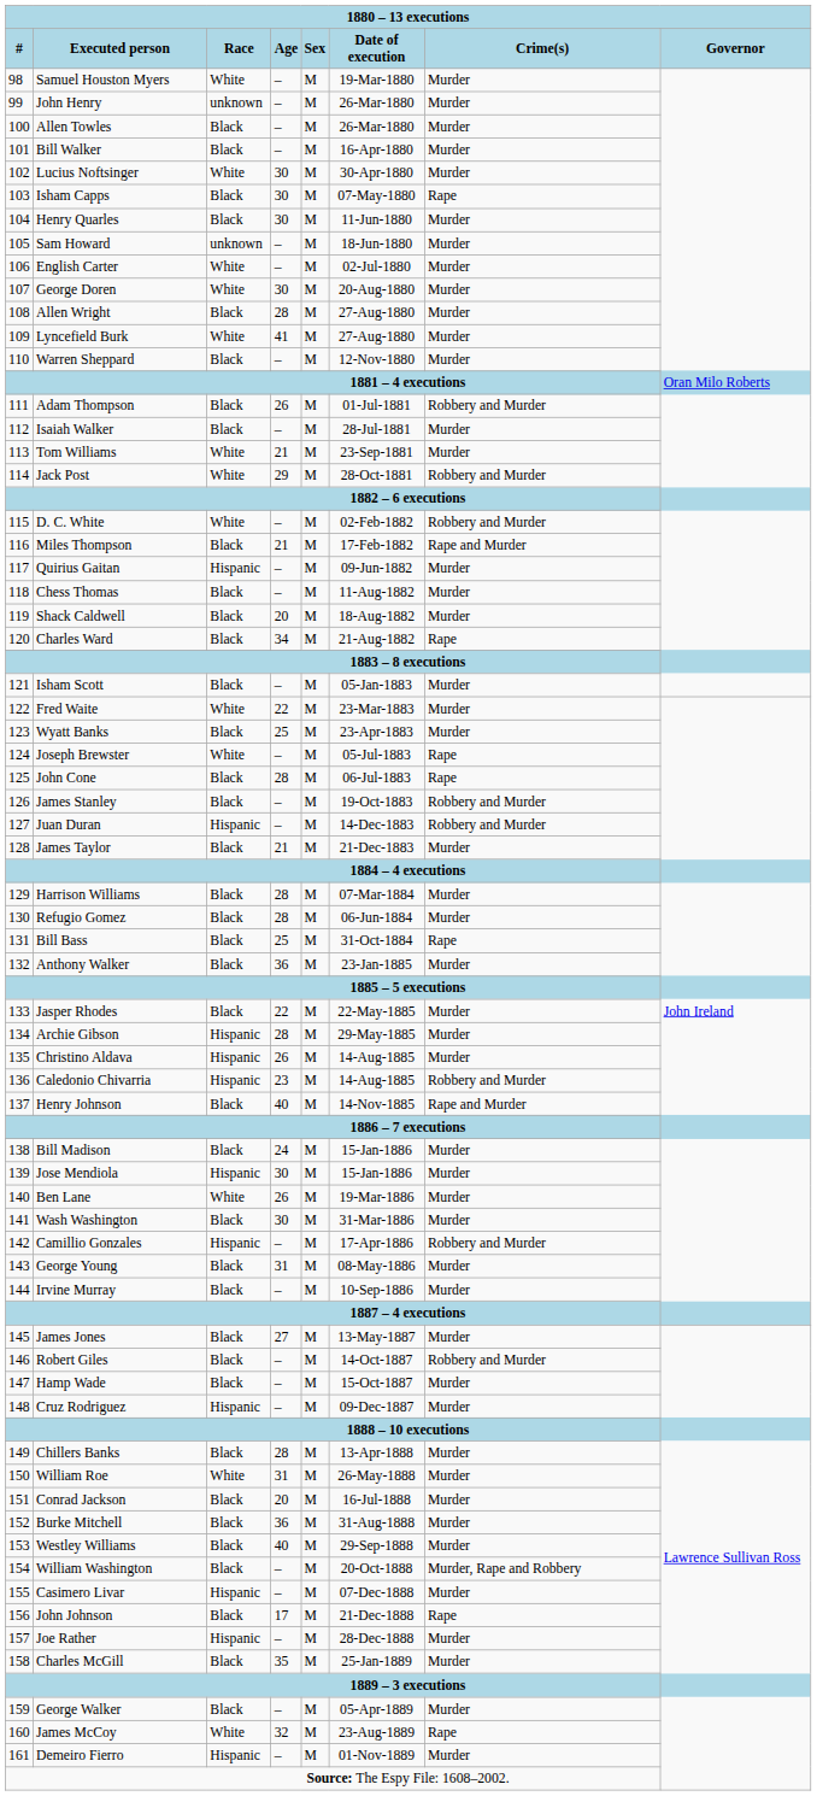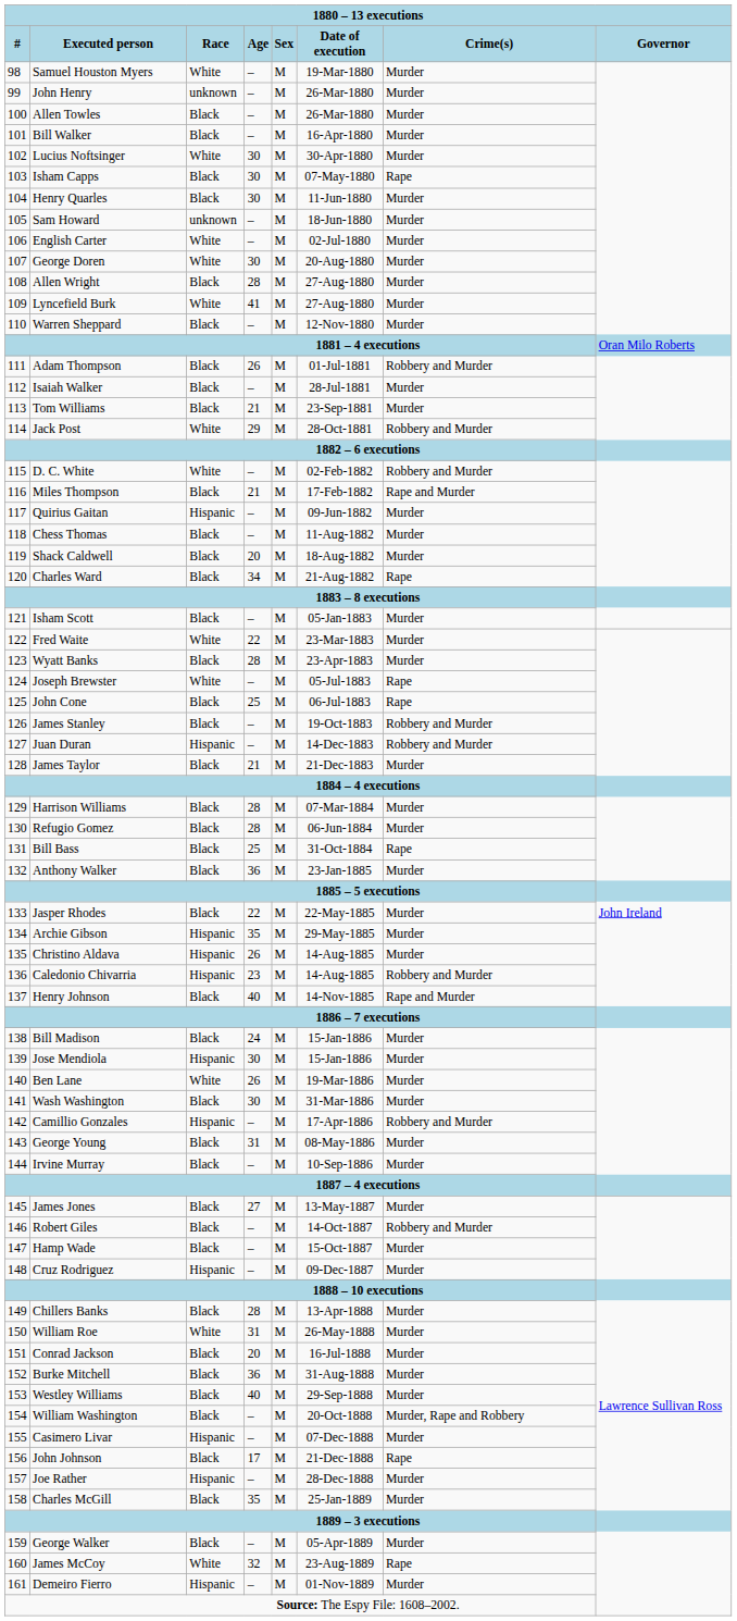 <table class="wikitable" style="font-size:95%; ">
 <tr>
 <th colspan="8" style="background-color:#ADD8E6">1880 – 13 executions</th>
 </tr>
 <tr>
 <th style="background-color:#ADD8E6" width="3%">#</th>
 <th style="background-color:#ADD8E6" width="22%">Executed person</th>
 <th style="background-color:#ADD8E6" width="8%">Race</th>
 <th style="background-color:#ADD8E6" width="3%">Age</th>
 <th style="background-color:#ADD8E6" width="3%">Sex</th>
 <th style="background-color:#ADD8E6" width="12%">Date of <br>execution</th>
 <th style="background-color:#ADD8E6" width="30%">Crime(s)</th>
 <th style="background-color:#ADD8E6" width="30%">Governor</th>
 </tr>
 <tr>
 <td>98</td>
 <td>Samuel Houston Myers </td>
 <td>White</td>
 <td>–</td>
 <td>M</td>
 <td align=center>19-Mar-1880</td>
 <td>Murder</td>
 <td Rowspan="27"><a href='#'>Oran Milo Roberts</a></td>
 </tr>
 <tr>
 <td>99</td>
 <td>John Henry</td>
 <td>unknown</td>
 <td>–</td>
 <td>M</td>
 <td align=center>26-Mar-1880</td>
 <td>Murder</td>
 </tr>
 <tr>
 <td>100</td>
 <td>Allen Towles</td>
 <td>Black</td>
 <td>–</td>
 <td>M</td>
 <td align=center>26-Mar-1880</td>
 <td>Murder</td>
 </tr>
 <tr>
 <td>101</td>
 <td>Bill Walker</td>
 <td>Black</td>
 <td>–</td>
 <td>M</td>
 <td align=center>16-Apr-1880</td>
 <td>Murder</td>
 </tr>
 <tr>
 <td>102</td>
 <td>Lucius Noftsinger</td>
 <td>White</td>
 <td>30</td>
 <td>M</td>
 <td align=center>30-Apr-1880</td>
 <td>Murder</td>
 </tr>
 <tr>
 <td>103</td>
 <td>Isham Capps</td>
 <td>Black</td>
 <td>30</td>
 <td>M</td>
 <td align=center>07-May-1880</td>
 <td>Rape</td>
 </tr>
 <tr>
 <td>104</td>
 <td>Henry Quarles</td>
 <td>Black</td>
 <td>30</td>
 <td>M</td>
 <td align=center>11-Jun-1880</td>
 <td>Murder</td>
 </tr>
 <tr>
 <td>105</td>
 <td>Sam Howard</td>
 <td>unknown</td>
 <td>–</td>
 <td>M</td>
 <td align=center>18-Jun-1880</td>
 <td>Murder</td>
 </tr>
 <tr>
 <td>106</td>
 <td>English Carter</td>
 <td>White</td>
 <td>–</td>
 <td>M</td>
 <td align=center>02-Jul-1880</td>
 <td>Murder</td>
 </tr>
 <tr>
 <td>107</td>
 <td>George Doren</td>
 <td>White</td>
 <td>30</td>
 <td>M</td>
 <td align=center>20-Aug-1880</td>
 <td>Murder</td>
 </tr>
 <tr>
 <td>108</td>
 <td>Allen Wright</td>
 <td>Black</td>
 <td>28</td>
 <td>M</td>
 <td align=center>27-Aug-1880</td>
 <td>Murder</td>
 </tr>
 <tr>
 <td>109</td>
 <td>Lyncefield Burk</td>
 <td>White</td>
 <td>41</td>
 <td>M</td>
 <td align=center>27-Aug-1880</td>
 <td>Murder</td>
 </tr>
 <tr>
 <td>110</td>
 <td>Warren Sheppard </td>
 <td>Black</td>
 <td>–</td>
 <td>M</td>
 <td align=center>12-Nov-1880</td>
 <td>Murder</td>
 </tr>
 <tr>
 <th colspan="8" style="background-color:#ADD8E6">1881 – 4 executions</th>
 </tr>
 <tr>
 <td>111</td>
 <td>Adam Thompson</td>
 <td>Black</td>
 <td>26</td>
 <td>M</td>
 <td align=center>01-Jul-1881</td>
 <td>Robbery and Murder</td>
 </tr>
 <tr>
 <td>112</td>
 <td>Isaiah Walker</td>
 <td>Black</td>
 <td>–</td>
 <td>M</td>
 <td align=center>28-Jul-1881</td>
 <td>Murder</td>
 </tr>
 <tr>
 <td>113</td>
 <td>Tom Williams</td>
-<td>White</td>
+<td>Black</td>
 <td>21</td>
 <td>M</td>
 <td align=center>23-Sep-1881</td>
 <td>Murder</td>
 </tr>
 <tr>
 <td>114</td>
 <td>Jack Post</td>
 <td>White</td>
 <td>29</td>
 <td>M</td>
 <td align=center>28-Oct-1881</td>
 <td>Robbery and Murder</td>
 </tr>
 <tr>
 <th colspan="8" style="background-color:#ADD8E6">1882 – 6 executions</th>
 </tr>
 <tr>
 <td>115</td>
 <td>D. C. White</td>
 <td>White</td>
 <td>–</td>
 <td>M</td>
 <td align=center>02-Feb-1882</td>
 <td>Robbery and Murder</td>
 </tr>
 <tr>
 <td>116</td>
 <td>Miles Thompson</td>
 <td>Black</td>
 <td>21</td>
 <td>M</td>
 <td align=center>17-Feb-1882</td>
 <td>Rape and Murder</td>
 </tr>
 <tr>
 <td>117</td>
 <td>Quirius Gaitan</td>
 <td>Hispanic</td>
 <td>–</td>
 <td>M</td>
 <td align=center>09-Jun-1882</td>
 <td>Murder</td>
 </tr>
 <tr>
 <td>118</td>
 <td>Chess Thomas</td>
 <td>Black</td>
 <td>–</td>
 <td>M</td>
 <td align=center>11-Aug-1882</td>
 <td>Murder</td>
 </tr>
 <tr>
 <td>119</td>
 <td>Shack Caldwell</td>
 <td>Black</td>
 <td>20</td>
 <td>M</td>
 <td align=center>18-Aug-1882</td>
 <td>Murder</td>
 </tr>
 <tr>
 <td>120</td>
 <td>Charles Ward </td>
 <td>Black</td>
 <td>34</td>
 <td>M</td>
 <td align=center>21-Aug-1882</td>
 <td>Rape</td>
 </tr>
 <tr>
 <th colspan="8" style="background-color:#ADD8E6">1883 – 8 executions</th>
 </tr>
 <tr>
 <td>121</td>
 <td>Isham Scott</td>
 <td>Black</td>
 <td>–</td>
 <td>M</td>
 <td align=center>05-Jan-1883</td>
 <td>Murder</td>
 </tr>
 <tr>
 <td>122</td>
 <td>Fred Waite</td>
 <td>White</td>
 <td>22</td>
 <td>M</td>
 <td align=center>23-Mar-1883</td>
 <td>Murder</td>
 <td Rowspan="27"><a href='#'>John Ireland</a></td>
 </tr>
 <tr>
 <td>123</td>
 <td>Wyatt Banks</td>
 <td>Black</td>
-<td>25</td>
+<td>28</td>
 <td>M</td>
 <td align=center>23-Apr-1883</td>
 <td>Murder</td>
 </tr>
 <tr>
 <td>124</td>
 <td>Joseph Brewster</td>
 <td>White</td>
 <td>–</td>
 <td>M</td>
 <td align=center>05-Jul-1883</td>
 <td>Rape</td>
 </tr>
 <tr>
 <td>125</td>
 <td>John Cone</td>
 <td>Black</td>
-<td>28</td>
+<td>25</td>
 <td>M</td>
 <td align=center>06-Jul-1883</td>
 <td>Rape</td>
 </tr>
 <tr>
 <td>126</td>
 <td>James Stanley</td>
 <td>Black</td>
 <td>–</td>
 <td>M</td>
 <td align=center>19-Oct-1883</td>
 <td>Robbery and Murder</td>
 </tr>
 <tr>
 <td>127</td>
 <td>Juan Duran</td>
 <td>Hispanic</td>
 <td>–</td>
 <td>M</td>
 <td align=center>14-Dec-1883</td>
 <td>Robbery and Murder</td>
 </tr>
 <tr>
 <td>128</td>
 <td>James Taylor</td>
 <td>Black</td>
 <td>21</td>
 <td>M</td>
 <td align=center>21-Dec-1883</td>
 <td>Murder</td>
 </tr>
 <tr>
 <th colspan="8" style="background-color:#ADD8E6">1884 – 4 executions</th>
 </tr>
 <tr>
 <td>129</td>
 <td>Harrison Williams</td>
 <td>Black</td>
 <td>28</td>
 <td>M</td>
 <td align=center>07-Mar-1884</td>
 <td>Murder</td>
 </tr>
 <tr>
 <td>130</td>
 <td>Refugio Gomez</td>
 <td>Black</td>
 <td>28</td>
 <td>M</td>
 <td align=center>06-Jun-1884</td>
 <td>Murder</td>
 </tr>
 <tr>
 <td>131</td>
 <td>Bill Bass</td>
 <td>Black</td>
 <td>25</td>
 <td>M</td>
 <td align=center>31-Oct-1884</td>
 <td>Rape</td>
 </tr>
 <tr>
 <td>132</td>
 <td>Anthony Walker</td>
 <td>Black</td>
 <td>36</td>
 <td>M</td>
 <td align=center>23-Jan-1885</td>
 <td>Murder</td>
 </tr>
 <tr>
 <th colspan="8" style="background-color:#ADD8E6">1885 – 5 executions</th>
 </tr>
 <tr>
 <td>133</td>
 <td>Jasper Rhodes</td>
 <td>Black</td>
 <td>22</td>
 <td>M</td>
 <td align=center>22-May-1885</td>
 <td>Murder</td>
 </tr>
 <tr>
 <td>134</td>
 <td>Archie Gibson</td>
 <td>Hispanic</td>
-<td>28</td>
+<td>35</td>
 <td>M</td>
 <td align=center>29-May-1885</td>
 <td>Murder</td>
 </tr>
 <tr>
 <td>135</td>
 <td>Christino Aldava</td>
 <td>Hispanic</td>
 <td>26</td>
 <td>M</td>
 <td align=center>14-Aug-1885</td>
 <td>Murder</td>
 </tr>
 <tr>
 <td>136</td>
 <td>Caledonio Chivarria</td>
 <td>Hispanic</td>
 <td>23</td>
 <td>M</td>
 <td align=center>14-Aug-1885</td>
 <td>Robbery and Murder</td>
 </tr>
 <tr>
 <td>137</td>
 <td>Henry Johnson</td>
 <td>Black</td>
 <td>40</td>
 <td>M</td>
 <td align=center>14-Nov-1885</td>
 <td>Rape and Murder</td>
 </tr>
 <tr>
 <th colspan="8" style="background-color:#ADD8E6">1886 – 7 executions</th>
 </tr>
 <tr>
 <td>138</td>
 <td>Bill Madison</td>
 <td>Black</td>
 <td>24</td>
 <td>M</td>
 <td align=center>15-Jan-1886</td>
 <td>Murder</td>
 </tr>
 <tr>
 <td>139</td>
 <td>Jose Mendiola</td>
 <td>Hispanic</td>
 <td>30</td>
 <td>M</td>
 <td align=center>15-Jan-1886</td>
 <td>Murder</td>
 </tr>
 <tr>
 <td>140</td>
 <td>Ben Lane</td>
 <td>White</td>
 <td>26</td>
 <td>M</td>
 <td align=center>19-Mar-1886</td>
 <td>Murder</td>
 </tr>
 <tr>
 <td>141</td>
 <td>Wash Washington</td>
 <td>Black</td>
 <td>30</td>
 <td>M</td>
 <td align=center>31-Mar-1886</td>
 <td>Murder</td>
 </tr>
 <tr>
 <td>142</td>
 <td>Camillio Gonzales</td>
 <td>Hispanic</td>
 <td>–</td>
 <td>M</td>
 <td align=center>17-Apr-1886</td>
 <td>Robbery and Murder</td>
 </tr>
 <tr>
 <td>143</td>
 <td>George Young</td>
 <td>Black</td>
 <td>31</td>
 <td>M</td>
 <td align=center>08-May-1886</td>
 <td>Murder</td>
 </tr>
 <tr>
 <td>144</td>
 <td>Irvine Murray</td>
 <td>Black</td>
 <td>–</td>
 <td>M</td>
 <td align=center>10-Sep-1886</td>
 <td>Murder</td>
 </tr>
 <tr>
 <th colspan="8" style="background-color:#ADD8E6">1887 – 4 executions</th>
 </tr>
 <tr>
 <td>145</td>
 <td>James Jones</td>
 <td>Black</td>
 <td>27</td>
 <td>M</td>
 <td align=center>13-May-1887</td>
 <td>Murder</td>
 <td Rowspan="20"><a href='#'>Lawrence Sullivan Ross</a></td>
 </tr>
 <tr>
 <td>146</td>
 <td>Robert Giles</td>
 <td>Black</td>
 <td>–</td>
 <td>M</td>
 <td align=center>14-Oct-1887</td>
 <td>Robbery and Murder</td>
 </tr>
 <tr>
 <td>147</td>
 <td>Hamp Wade</td>
 <td>Black</td>
 <td>–</td>
 <td>M</td>
 <td align=center>15-Oct-1887</td>
 <td>Murder</td>
 </tr>
 <tr>
 <td>148</td>
 <td>Cruz Rodriguez</td>
 <td>Hispanic</td>
 <td>–</td>
 <td>M</td>
 <td align=center>09-Dec-1887</td>
 <td>Murder</td>
 </tr>
 <tr>
 <th colspan="8" style="background-color:#ADD8E6">1888 – 10 executions</th>
 </tr>
 <tr>
 <td>149</td>
 <td>Chillers Banks</td>
 <td>Black</td>
 <td>28</td>
 <td>M</td>
 <td align=center>13-Apr-1888</td>
 <td>Murder</td>
 </tr>
 <tr>
 <td>150</td>
 <td>William Roe</td>
 <td>White</td>
 <td>31</td>
 <td>M</td>
 <td align=center>26-May-1888</td>
 <td>Murder</td>
 </tr>
 <tr>
 <td>151</td>
 <td>Conrad Jackson</td>
 <td>Black</td>
 <td>20</td>
 <td>M</td>
 <td align=center>16-Jul-1888</td>
 <td>Murder</td>
 </tr>
 <tr>
 <td>152</td>
 <td>Burke Mitchell</td>
 <td>Black</td>
 <td>36</td>
 <td>M</td>
 <td align=center>31-Aug-1888</td>
 <td>Murder</td>
 </tr>
 <tr>
 <td>153</td>
 <td>Westley Williams</td>
 <td>Black</td>
 <td>40</td>
 <td>M</td>
 <td align=center>29-Sep-1888</td>
 <td>Murder</td>
 </tr>
 <tr>
 <td>154</td>
 <td>William Washington</td>
 <td>Black</td>
 <td>–</td>
 <td>M</td>
 <td align=center>20-Oct-1888</td>
 <td>Murder, Rape and Robbery</td>
 </tr>
 <tr>
 <td>155</td>
 <td>Casimero Livar</td>
 <td>Hispanic</td>
 <td>–</td>
 <td>M</td>
 <td align=center>07-Dec-1888</td>
 <td>Murder</td>
 </tr>
 <tr>
 <td>156</td>
 <td>John Johnson</td>
 <td>Black</td>
 <td>17</td>
 <td>M</td>
 <td align=center>21-Dec-1888</td>
 <td>Rape</td>
 </tr>
 <tr>
 <td>157</td>
 <td>Joe Rather</td>
 <td>Hispanic</td>
 <td>–</td>
 <td>M</td>
 <td align=center>28-Dec-1888</td>
 <td>Murder</td>
 </tr>
 <tr>
 <td>158</td>
 <td>Charles McGill</td>
 <td>Black</td>
 <td>35</td>
 <td>M</td>
 <td align=center>25-Jan-1889</td>
 <td>Murder</td>
 </tr>
 <tr>
 <th colspan="8" style="background-color:#ADD8E6">1889 – 3 executions</th>
 </tr>
 <tr>
 <td>159</td>
 <td>George Walker</td>
 <td>Black</td>
 <td>–</td>
 <td>M</td>
 <td align=center>05-Apr-1889</td>
 <td>Murder</td>
 </tr>
 <tr>
 <td>160</td>
 <td>James McCoy</td>
 <td>White</td>
 <td>32</td>
 <td>M</td>
 <td align=center>23-Aug-1889</td>
 <td>Rape</td>
 </tr>
 <tr>
 <td>161</td>
 <td>Demeiro Fierro</td>
 <td>Hispanic</td>
 <td>–</td>
 <td>M</td>
 <td align=center>01-Nov-1889</td>
 <td>Murder</td>
 </tr>
 <tr>
 <td colspan=8 style="text-align:center;"><strong>Source:</strong> The Espy File: 1608–2002.</td>
 </tr>
 </table>
